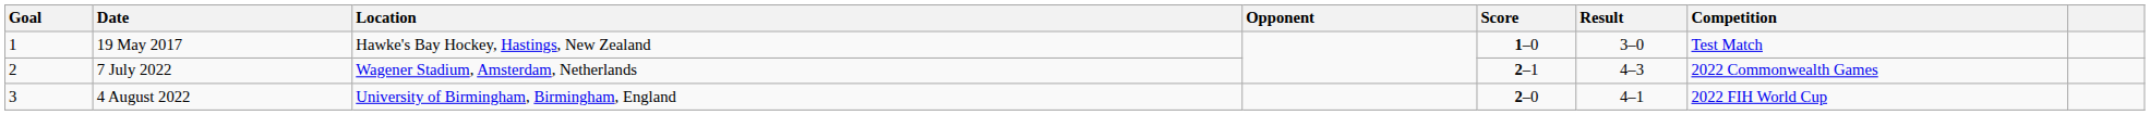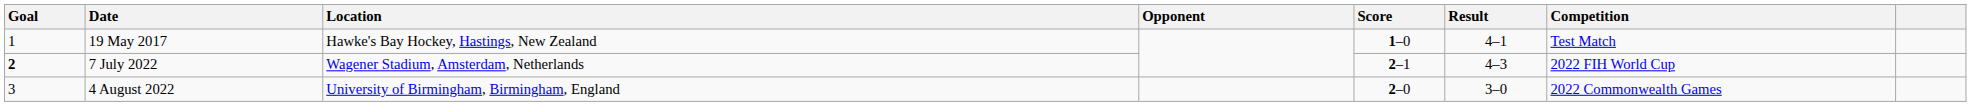 <table class="wikitable sortable" style="font-size:90%" width=97%>
 <tr>
 <th style="width: 25px; text-align: left">Goal</th>
 <th style="width: 100px; text-align: left">Date</th>
 <th style="width: 360px; text-align: left">Location</th>
 <th style="width: 90px; text-align: left">Opponent</th>
 <th style="width: 30px; text-align: left">Score</th>
 <th style="width: 30px; text-align: left">Result</th>
 <th style="width: 150px; text-align: left">Competition</th>
 <th style="width: 25px; text-align: left"></th>
 </tr>
 <tr>
 <td>1</td>
 <td>19 May 2017</td>
 <td>Hawke's Bay Hockey, <a href='#'>Hastings</a>, New Zealand</td>
 <td rowspan=2></td>
 <td align="center"><strong>1</strong>–0</td>
-<td align="center">3–0</td>
+<td align="center">4–1</td>
 <td><a href='#'>Test Match</a></td>
 <td></td>
 </tr>
 <tr>
-<td>2</td>
+<td><strong>2</strong></td>
 <td>7 July 2022</td>
 <td><a href='#'>Wagener Stadium</a>, <a href='#'>Amsterdam</a>, Netherlands</td>
 <td align="center"><strong>2</strong>–1</td>
 <td align="center">4–3</td>
-<td><a href='#'>2022 Commonwealth Games</a></td>
+<td><a href='#'>2022 FIH World Cup</a></td>
 <td></td>
 </tr>
 <tr>
 <td>3</td>
 <td>4 August 2022</td>
 <td><a href='#'>University of Birmingham</a>, <a href='#'>Birmingham</a>, England</td>
 <td></td>
 <td align="center"><strong>2</strong>–0</td>
-<td align="center">4–1</td>
-<td><a href='#'>2022 FIH World Cup</a></td>
+<td align="center">3–0</td>
+<td><a href='#'>2022 Commonwealth Games</a></td>
 <td></td>
 </tr>
 </table>
